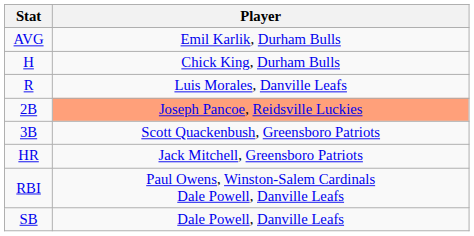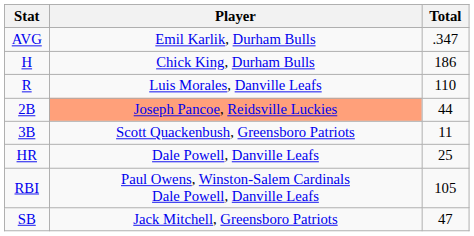 <table class="wikitable" width="40%" style="text-align:center;">
 <tr>
 <th width="5%">Stat</th>
 <th width="60%">Player</th>
+<th width="5%">Total</th>
 </tr>
 <tr>
 <td><a href='#'>AVG</a></td>
 <td><a href='#'>Emil Karlik</a>, <a href='#'>Durham Bulls</a></td>
+<td>.347</td>
 </tr>
 <tr>
 <td><a href='#'>H</a></td>
 <td><a href='#'>Chick King</a>, <a href='#'>Durham Bulls</a></td>
+<td>186</td>
 </tr>
 <tr>
 <td><a href='#'>R</a></td>
 <td><a href='#'>Luis Morales</a>, <a href='#'>Danville Leafs</a></td>
+<td>110</td>
 </tr>
 <tr>
 <td><a href='#'>2B</a></td>
 <td style="background: lightsalmon;"><a href='#'>Joseph Pancoe</a>, <a href='#'>Reidsville Luckies</a></td>
+<td>44</td>
 </tr>
 <tr>
 <td><a href='#'>3B</a></td>
 <td><a href='#'>Scott Quackenbush</a>, <a href='#'>Greensboro Patriots</a></td>
+<td>11</td>
 </tr>
 <tr>
 <td><a href='#'>HR</a></td>
-<td><a href='#'>Jack Mitchell</a>, <a href='#'>Greensboro Patriots</a></td>
+<td><a href='#'>Dale Powell</a>, <a href='#'>Danville Leafs</a></td>
+<td>25</td>
 </tr>
 <tr>
 <td><a href='#'>RBI</a></td>
 <td><a href='#'>Paul Owens</a>, <a href='#'>Winston-Salem Cardinals</a> <br> <a href='#'>Dale Powell</a>, <a href='#'>Danville Leafs</a></td>
+<td>105</td>
 </tr>
 <tr>
 <td><a href='#'>SB</a></td>
-<td><a href='#'>Dale Powell</a>, <a href='#'>Danville Leafs</a></td>
+<td><a href='#'>Jack Mitchell</a>, <a href='#'>Greensboro Patriots</a></td>
+<td>47</td>
 </tr>
 </table>
